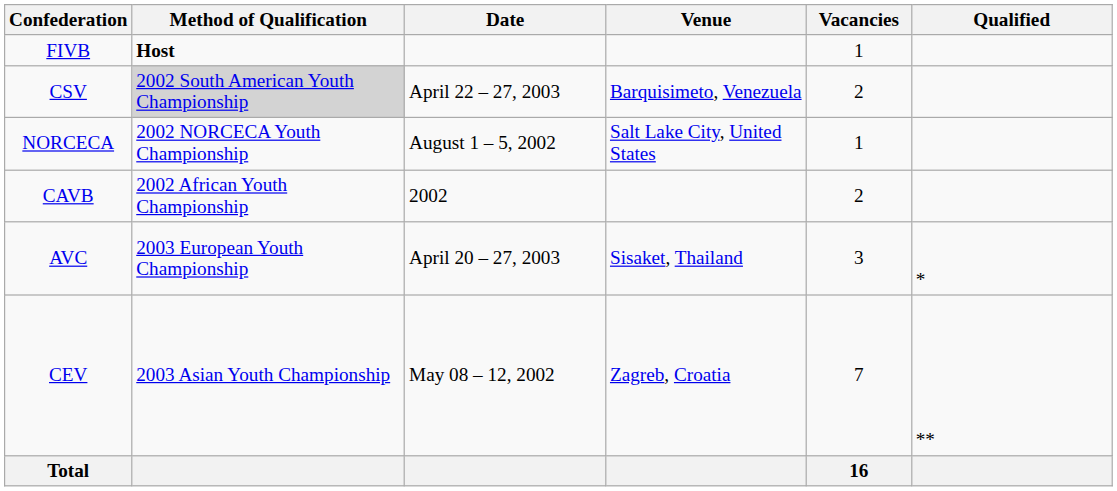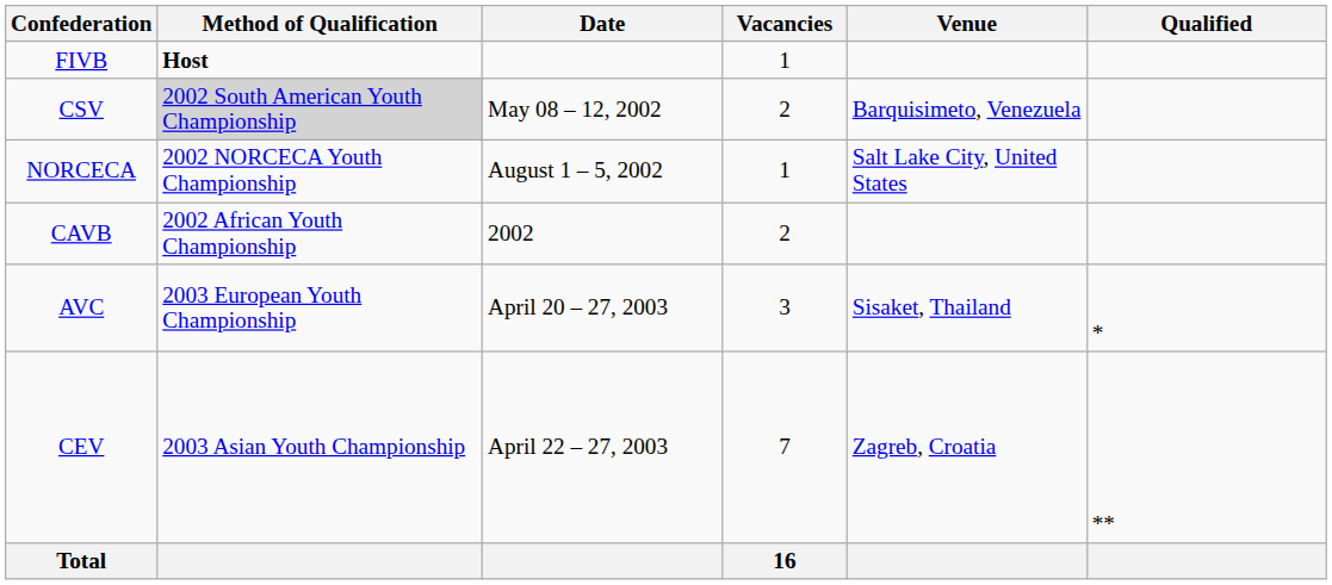 <table class="wikitable">
 <tr>
 <th width=50>Confederation</th>
 <th width=220>Method of Qualification</th>
 <th width=160>Date</th>
+<th width=80>Vacancies</th>
 <th width=160>Venue</th>
-<th width=80>Vacancies</th>
 <th width=160>Qualified</th>
 </tr>
 <tr>
 <td align=center><a href='#'>FIVB</a></td>
 <td><strong>Host</strong></td>
 <td></td>
+<td style="text-align:center;">1</td>
 <td></td>
-<td style="text-align:center;">1</td>
 <td></td>
 </tr>
 <tr>
 <td align=center><a href='#'>CSV</a></td>
 <td style="background: lightgrey;"><a href='#'>2002 South American Youth Championship</a></td>
-<td>April 22 – 27, 2003</td>
+<td>May 08 – 12, 2002</td>
+<td style="text-align:center;">2</td>
 <td> <a href='#'>Barquisimeto</a>, <a href='#'>Venezuela</a></td>
-<td style="text-align:center;">2</td>
 <td><br></td>
 </tr>
 <tr>
 <td align=center><a href='#'>NORCECA</a></td>
 <td><a href='#'>2002 NORCECA Youth Championship</a></td>
 <td>August 1 – 5, 2002</td>
+<td style="text-align:center;">1</td>
 <td> <a href='#'>Salt Lake City</a>, <a href='#'>United States</a></td>
-<td style="text-align:center;">1</td>
 <td></td>
 </tr>
 <tr>
 <td align=center><a href='#'>CAVB</a></td>
 <td><a href='#'>2002 African Youth Championship</a></td>
 <td>2002</td>
+<td style="text-align:center;">2</td>
 <td></td>
-<td style="text-align:center;">2</td>
 <td><br></td>
 </tr>
 <tr>
 <td align=center><a href='#'>AVC</a></td>
 <td><a href='#'>2003 European Youth Championship</a></td>
 <td>April 20 – 27, 2003</td>
+<td style="text-align:center;">3</td>
 <td> <a href='#'>Sisaket</a>, <a href='#'>Thailand</a></td>
-<td style="text-align:center;">3</td>
 <td><br><br>*</td>
 </tr>
 <tr>
 <td align=center><a href='#'>CEV</a></td>
 <td><a href='#'>2003 Asian Youth Championship</a></td>
-<td>May 08 – 12, 2002</td>
+<td>April 22 – 27, 2003</td>
+<td style="text-align:center;">7</td>
 <td> <a href='#'>Zagreb</a>, <a href='#'>Croatia</a></td>
-<td style="text-align:center;">7</td>
 <td><br><br><br><br><br><br>**</td>
 </tr>
 <tr>
 <th>Total</th>
 <th></th>
 <th></th>
+<th>16</th>
 <th></th>
-<th>16</th>
 <th></th>
 </tr>
 </table>
